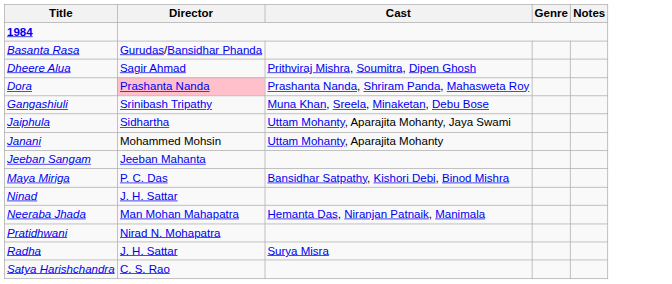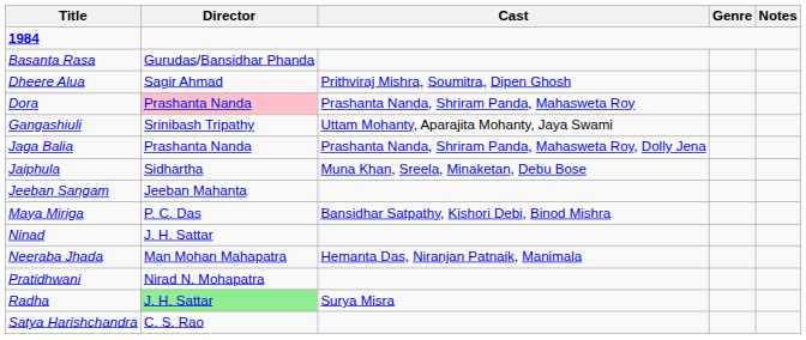 <table class="wikitable sortable">
 <tr>
 <th>Title</th>
 <th>Director</th>
 <th>Cast</th>
 <th>Genre</th>
 <th>Notes</th>
 </tr>
 <tr>
 <td><strong><a href='#'>1984</a></strong></td>
 </tr>
 <tr>
 <td><em><a href='#'>Basanta Rasa</a></em></td>
 <td><a href='#'>Gurudas</a>/<a href='#'>Bansidhar Phanda</a></td>
 <td></td>
 <td></td>
 <td></td>
 </tr>
 <tr>
 <td><em><a href='#'>Dheere Alua</a></em></td>
 <td><a href='#'>Sagir Ahmad</a></td>
 <td><a href='#'>Prithviraj Mishra</a>, <a href='#'>Soumitra</a>, <a href='#'>Dipen Ghosh</a></td>
 <td></td>
 <td></td>
 </tr>
 <tr>
 <td><em><a href='#'>Dora</a></em></td>
 <td style="background: pink;"><a href='#'>Prashanta Nanda</a></td>
 <td><a href='#'>Prashanta Nanda</a>, <a href='#'>Shriram Panda</a>, <a href='#'>Mahasweta Roy</a></td>
 <td></td>
 <td></td>
 </tr>
 <tr>
 <td><em><a href='#'>Gangashiuli</a></em></td>
 <td><a href='#'>Srinibash Tripathy</a></td>
-<td><a href='#'>Muna Khan</a>, <a href='#'>Sreela</a>, <a href='#'>Minaketan</a>, <a href='#'>Debu Bose</a></td>
+<td><a href='#'>Uttam Mohanty</a>, Aparajita Mohanty, Jaya Swami</td>
+<td></td>
+<td></td>
+</tr>
+<tr>
+<td><em><a href='#'>Jaga Balia</a></em></td>
+<td><a href='#'>Prashanta Nanda</a></td>
+<td><a href='#'>Prashanta Nanda</a>, <a href='#'>Shriram Panda</a>, <a href='#'>Mahasweta Roy</a>, <a href='#'>Dolly Jena</a></td>
 <td></td>
 <td></td>
 </tr>
 <tr>
 <td><em><a href='#'>Jaiphula</a></em></td>
 <td><a href='#'>Sidhartha</a></td>
-<td><a href='#'>Uttam Mohanty</a>, Aparajita Mohanty, Jaya Swami</td>
-<td></td>
-<td></td>
-</tr>
-<tr>
-<td><em><a href='#'>Janani</a></em></td>
-<td>Mohammed Mohsin</td>
-<td><a href='#'>Uttam Mohanty</a>, Aparajita Mohanty</td>
+<td><a href='#'>Muna Khan</a>, <a href='#'>Sreela</a>, <a href='#'>Minaketan</a>, <a href='#'>Debu Bose</a></td>
 <td></td>
 <td></td>
 </tr>
 <tr>
 <td><em><a href='#'>Jeeban Sangam</a></em></td>
 <td><a href='#'>Jeeban Mahanta</a></td>
 <td></td>
 <td></td>
 <td></td>
 </tr>
 <tr>
 <td><em><a href='#'>Maya Miriga</a></em> </td>
 <td><a href='#'>P. C. Das</a></td>
 <td><a href='#'>Bansidhar Satpathy</a>, <a href='#'>Kishori Debi</a>, <a href='#'>Binod Mishra</a></td>
 <td></td>
 <td></td>
 </tr>
 <tr>
 <td><em><a href='#'>Ninad</a></em></td>
 <td><a href='#'>J. H. Sattar</a></td>
 <td></td>
 <td></td>
 <td></td>
 </tr>
 <tr>
 <td><em><a href='#'>Neeraba Jhada</a></em></td>
 <td><a href='#'>Man Mohan Mahapatra</a></td>
 <td><a href='#'>Hemanta Das</a>, <a href='#'>Niranjan Patnaik</a>, <a href='#'>Manimala</a></td>
 <td></td>
 <td></td>
 </tr>
 <tr>
 <td><em><a href='#'>Pratidhwani</a></em> </td>
 <td><a href='#'>Nirad N. Mohapatra</a></td>
 <td></td>
 <td></td>
 <td></td>
 </tr>
 <tr>
 <td><em><a href='#'>Radha</a></em> </td>
-<td><a href='#'>J. H. Sattar</a></td>
+<td style="background: lightgreen;"><a href='#'>J. H. Sattar</a></td>
 <td><a href='#'>Surya Misra</a></td>
 <td></td>
 <td></td>
 </tr>
 <tr>
 <td><em><a href='#'>Satya Harishchandra</a></em></td>
 <td><a href='#'>C. S. Rao</a></td>
 <td></td>
 <td></td>
 <td></td>
 </tr>
 </table>
